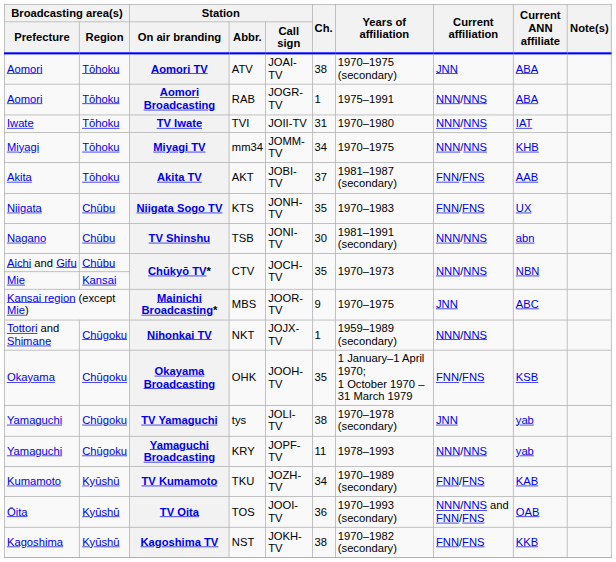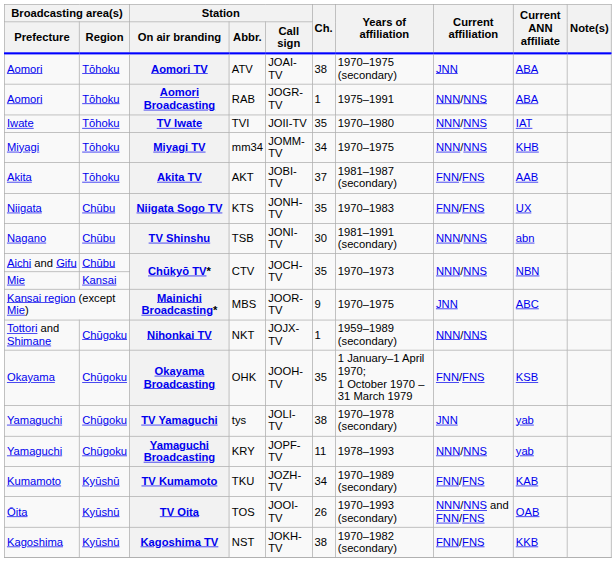 <table class="wikitable sortable">
 <tr>
 <th colspan="2">Broadcasting area(s)</th>
 <th colspan="3">Station</th>
 <th rowspan="2" style="border-bottom:3px solid blue;">Ch.</th>
 <th rowspan="2" style="border-bottom:3px solid blue;">Years of affiliation</th>
 <th rowspan="2" style="border-bottom:3px solid blue;">Current<br>affiliation</th>
 <th rowspan="2" style="border-bottom:3px solid blue;">Current ANN<br>affiliate</th>
 <th rowspan="2" style="border-bottom:3px solid blue;" class="unsortable">Note(s)</th>
 </tr>
 <tr>
 <th style="border-bottom:3px solid blue;">Prefecture</th>
 <th style="border-bottom:3px solid blue;">Region</th>
 <th style="border-bottom:3px solid blue;">On air branding</th>
 <th style="border-bottom:3px solid blue;">Abbr.</th>
 <th style="border-bottom:3px solid blue;">Call sign</th>
 </tr>
 <tr>
 <td><a href='#'>Aomori</a></td>
 <td><a href='#'>Tōhoku</a></td>
 <th><a href='#'>Aomori TV</a></th>
 <td>ATV</td>
 <td>JOAI-TV</td>
 <td>38</td>
 <td>1970–1975 (secondary)</td>
 <td><a href='#'>JNN</a></td>
 <td><a href='#'>ABA</a></td>
 <td></td>
 </tr>
 <tr>
 <td><a href='#'>Aomori</a></td>
 <td><a href='#'>Tōhoku</a></td>
 <th><a href='#'>Aomori Broadcasting</a></th>
 <td>RAB</td>
 <td>JOGR-TV</td>
 <td>1</td>
 <td>1975–1991</td>
 <td><a href='#'>NNN</a>/<a href='#'>NNS</a></td>
 <td><a href='#'>ABA</a></td>
 <td></td>
 </tr>
 <tr>
 <td><a href='#'>Iwate</a></td>
 <td><a href='#'>Tōhoku</a></td>
 <th><a href='#'>TV Iwate</a></th>
 <td>TVI</td>
 <td>JOII-TV</td>
-<td>31</td>
+<td>35</td>
 <td>1970–1980</td>
 <td><a href='#'>NNN</a>/<a href='#'>NNS</a></td>
 <td><a href='#'>IAT</a></td>
 <td></td>
 </tr>
 <tr>
 <td><a href='#'>Miyagi</a></td>
 <td><a href='#'>Tōhoku</a></td>
 <th><a href='#'>Miyagi TV</a></th>
 <td>mm34</td>
 <td>JOMM-TV</td>
 <td>34</td>
 <td>1970–1975</td>
 <td><a href='#'>NNN</a>/<a href='#'>NNS</a></td>
 <td><a href='#'>KHB</a></td>
 <td></td>
 </tr>
 <tr>
 <td><a href='#'>Akita</a></td>
 <td><a href='#'>Tōhoku</a></td>
 <th><a href='#'>Akita TV</a></th>
 <td>AKT</td>
 <td>JOBI-TV</td>
 <td>37</td>
 <td>1981–1987 (secondary)</td>
 <td><a href='#'>FNN</a>/<a href='#'>FNS</a></td>
 <td><a href='#'>AAB</a></td>
 <td></td>
 </tr>
 <tr>
 <td><a href='#'>Niigata</a></td>
 <td><a href='#'>Chūbu</a></td>
 <th><a href='#'>Niigata Sogo TV</a></th>
 <td>KTS</td>
 <td>JONH-TV</td>
 <td>35</td>
 <td>1970–1983</td>
 <td><a href='#'>FNN</a>/<a href='#'>FNS</a></td>
 <td><a href='#'>UX</a></td>
 <td></td>
 </tr>
 <tr>
 <td><a href='#'>Nagano</a></td>
 <td><a href='#'>Chūbu</a></td>
 <th><a href='#'>TV Shinshu</a></th>
 <td>TSB</td>
 <td>JONI-TV</td>
 <td>30</td>
 <td>1981–1991 (secondary)</td>
 <td><a href='#'>NNN</a>/<a href='#'>NNS</a></td>
 <td><a href='#'>abn</a></td>
 <td></td>
 </tr>
 <tr>
 <td><a href='#'>Aichi</a> and <a href='#'>Gifu</a></td>
 <td><a href='#'>Chūbu</a></td>
 <th rowspan="2"><a href='#'>Chūkyō TV</a>*</th>
 <td rowspan="2">CTV</td>
 <td rowspan="2">JOCH-TV</td>
 <td rowspan="2">35</td>
 <td rowspan="2">1970–1973</td>
 <td rowspan="2"><a href='#'>NNN</a>/<a href='#'>NNS</a></td>
 <td rowspan="2"><a href='#'>NBN</a></td>
 <td rowspan="2"></td>
 </tr>
 <tr>
 <td><a href='#'>Mie</a></td>
 <td><a href='#'>Kansai</a></td>
 </tr>
 <tr>
 <td colspan="2"><a href='#'>Kansai region</a> (except <a href='#'>Mie</a>)</td>
 <th><a href='#'>Mainichi Broadcasting</a>*</th>
 <td>MBS</td>
 <td>JOOR-TV</td>
 <td>9</td>
 <td>1970–1975</td>
 <td><a href='#'>JNN</a></td>
 <td><a href='#'>ABC</a></td>
 <td></td>
 </tr>
 <tr>
 <td><a href='#'>Tottori</a> and <a href='#'>Shimane</a></td>
 <td><a href='#'>Chūgoku</a></td>
 <th><a href='#'>Nihonkai TV</a></th>
 <td>NKT</td>
 <td>JOJX-TV</td>
 <td>1</td>
 <td>1959–1989 (secondary)</td>
 <td><a href='#'>NNN</a>/<a href='#'>NNS</a></td>
 <td></td>
 <td></td>
 </tr>
 <tr>
 <td><a href='#'>Okayama</a></td>
 <td><a href='#'>Chūgoku</a></td>
 <th><a href='#'>Okayama Broadcasting</a></th>
 <td>OHK</td>
 <td>JOOH-TV</td>
 <td>35</td>
 <td>1 January–1 April 1970;<br>1 October 1970 – 31 March 1979</td>
 <td><a href='#'>FNN</a>/<a href='#'>FNS</a></td>
 <td><a href='#'>KSB</a></td>
 <td></td>
 </tr>
 <tr>
 <td><a href='#'>Yamaguchi</a></td>
 <td><a href='#'>Chūgoku</a></td>
 <th><a href='#'>TV Yamaguchi</a></th>
 <td>tys</td>
 <td>JOLI-TV</td>
 <td>38</td>
 <td>1970–1978 (secondary)</td>
 <td><a href='#'>JNN</a></td>
 <td><a href='#'>yab</a></td>
 <td></td>
 </tr>
 <tr>
 <td><a href='#'>Yamaguchi</a></td>
 <td><a href='#'>Chūgoku</a></td>
 <th><a href='#'>Yamaguchi Broadcasting</a></th>
 <td>KRY</td>
 <td>JOPF-TV</td>
 <td>11</td>
 <td>1978–1993</td>
 <td><a href='#'>NNN</a>/<a href='#'>NNS</a></td>
 <td><a href='#'>yab</a></td>
 <td></td>
 </tr>
 <tr>
 <td><a href='#'>Kumamoto</a></td>
 <td><a href='#'>Kyūshū</a></td>
 <th><a href='#'>TV Kumamoto</a></th>
 <td>TKU</td>
 <td>JOZH-TV</td>
 <td>34</td>
 <td>1970–1989 (secondary)</td>
 <td><a href='#'>FNN</a>/<a href='#'>FNS</a></td>
 <td><a href='#'>KAB</a></td>
 <td></td>
 </tr>
 <tr>
 <td><a href='#'>Ōita</a></td>
 <td><a href='#'>Kyūshū</a></td>
 <th><a href='#'>TV Oita</a></th>
 <td>TOS</td>
 <td>JOOI-TV</td>
-<td>36</td>
+<td>26</td>
 <td>1970–1993 (secondary)</td>
 <td><a href='#'>NNN</a>/<a href='#'>NNS</a> and <a href='#'>FNN</a>/<a href='#'>FNS</a></td>
 <td><a href='#'>OAB</a></td>
 <td></td>
 </tr>
 <tr>
 <td><a href='#'>Kagoshima</a></td>
 <td><a href='#'>Kyūshū</a></td>
 <th><a href='#'>Kagoshima TV</a></th>
 <td>NST</td>
 <td>JOKH-TV</td>
 <td>38</td>
 <td>1970–1982 (secondary)</td>
 <td><a href='#'>FNN</a>/<a href='#'>FNS</a></td>
 <td><a href='#'>KKB</a></td>
 <td></td>
 </tr>
 <tr>
 </tr>
 </table>
